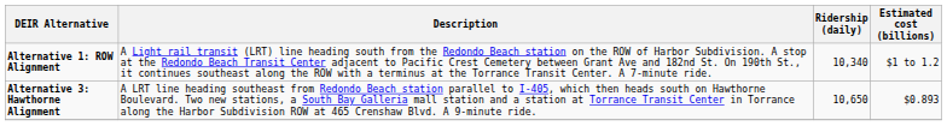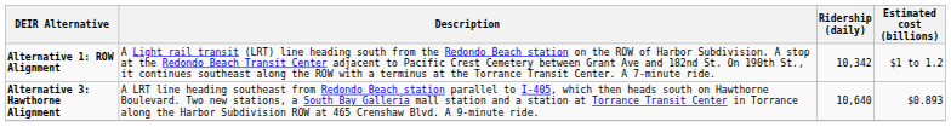 <table class="wikitable">
 <tr>
 <th>DEIR Alternative</th>
 <th>Description</th>
 <th>Ridership<br>(daily)</th>
 <th>Estimated cost<br>(billions)</th>
 </tr>
 <tr>
 <td><strong>Alternative 1: ROW Alignment</strong></td>
 <td>A <a href='#'>Light rail transit</a> (LRT) line heading south from the <a href='#'>Redondo Beach station</a> on the ROW of Harbor Subdivision. A stop at the <a href='#'>Redondo Beach Transit Center</a> adjacent to Pacific Crest Cemetery between Grant Ave and 182nd St. On 190th St., it continues southeast along the ROW with a terminus at the Torrance Transit Center. A 7-minute ride.</td>
-<td align="right">10,340</td>
+<td align="right">10,342</td>
 <td align="right">$1 to 1.2</td>
 </tr>
 <tr>
 <td><strong>Alternative 3: Hawthorne Alignment</strong></td>
 <td>A LRT line heading southeast from <a href='#'>Redondo Beach station</a> parallel to <a href='#'>I-405</a>, which then heads south on Hawthorne Boulevard. Two new stations, a <a href='#'>South Bay Galleria</a> mall station and a station at <a href='#'>Torrance Transit Center</a> in Torrance along the Harbor Subdivision ROW at 465 Crenshaw Blvd. A 9-minute ride.</td>
-<td align="right">10,650</td>
+<td align="right">10,640</td>
 <td align="right">$0.893</td>
 </tr>
 <tr>
 </tr>
 </table>
